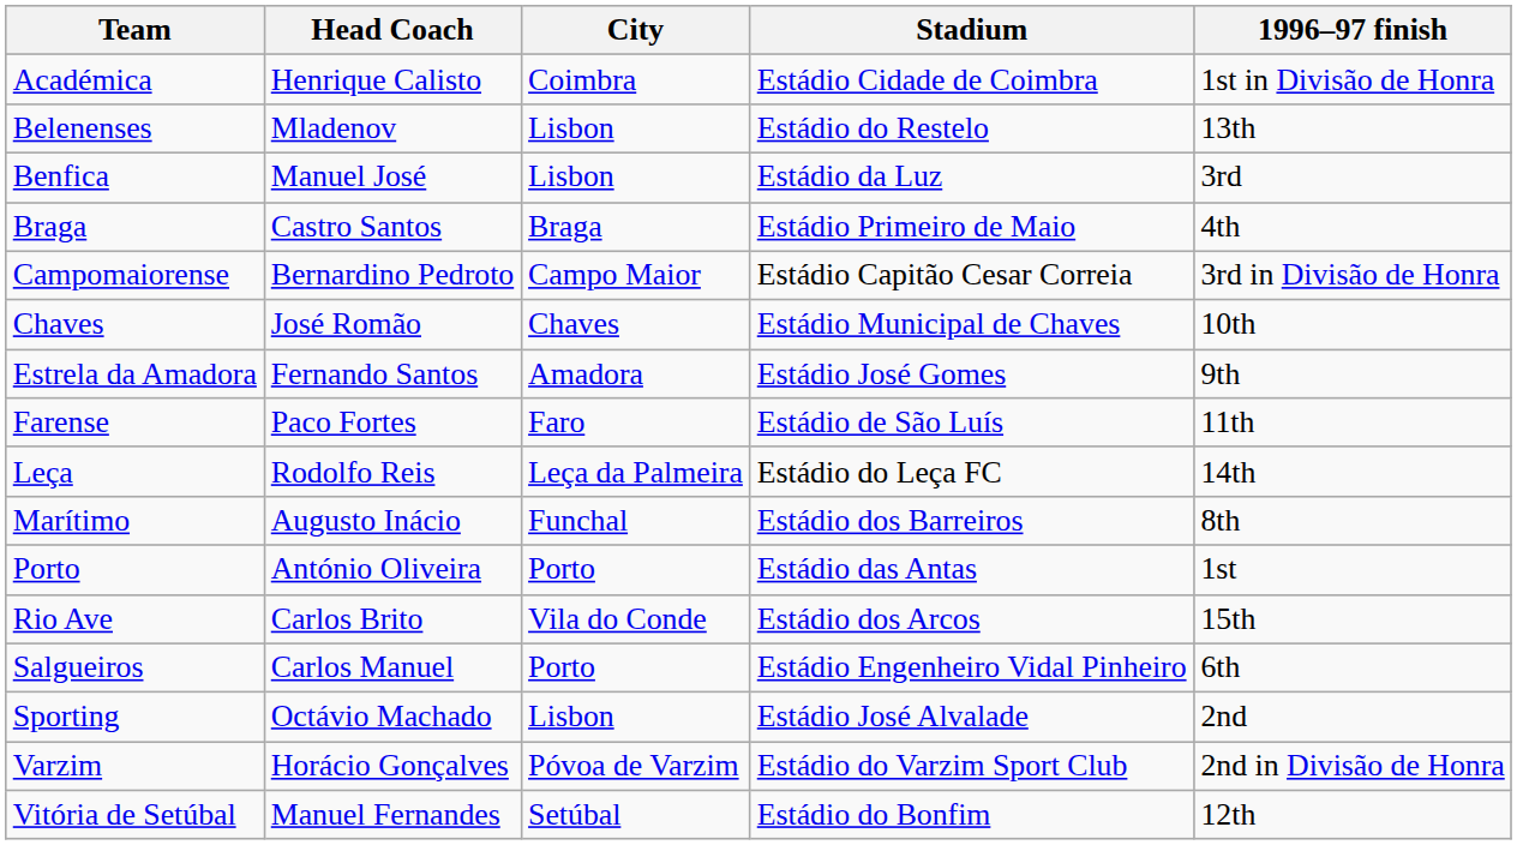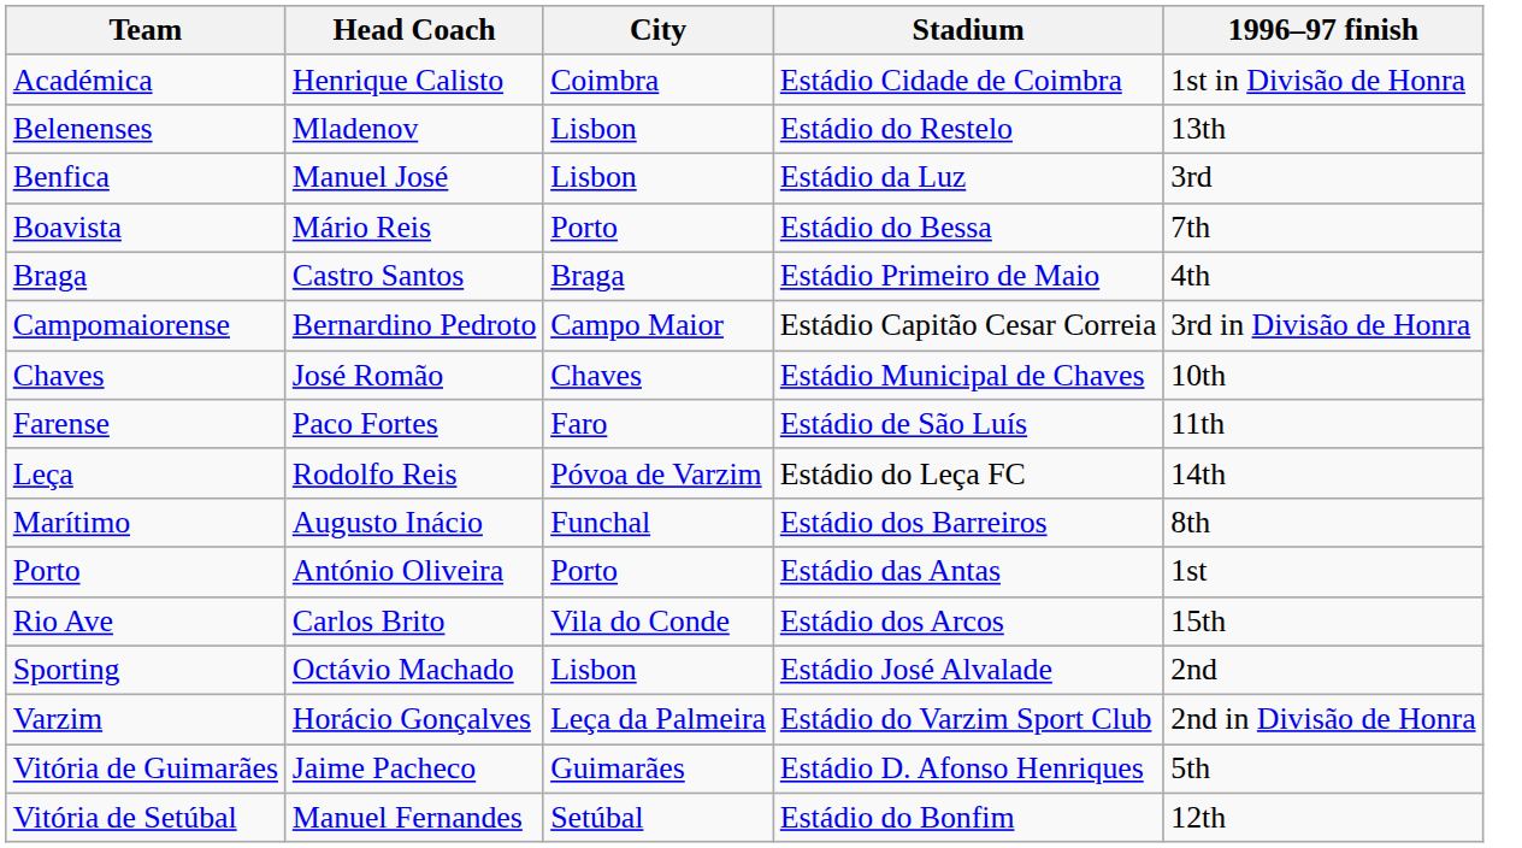 <table class="wikitable sortable" style="text-align: left;">
 <tr>
 <th>Team</th>
 <th>Head Coach</th>
 <th>City</th>
 <th>Stadium</th>
 <th data-sort-type="number">1996–97 finish</th>
 </tr>
 <tr>
 <td><a href='#'>Académica</a></td>
 <td> <a href='#'>Henrique Calisto</a></td>
 <td><a href='#'>Coimbra</a></td>
 <td><a href='#'>Estádio Cidade de Coimbra</a></td>
 <td>1st in <a href='#'>Divisão de Honra</a></td>
 </tr>
 <tr>
 <td><a href='#'>Belenenses</a></td>
 <td> <a href='#'>Mladenov</a></td>
 <td><a href='#'>Lisbon</a></td>
 <td><a href='#'>Estádio do Restelo</a></td>
 <td>13th</td>
 </tr>
 <tr>
 <td><a href='#'>Benfica</a></td>
 <td> <a href='#'>Manuel José</a></td>
 <td><a href='#'>Lisbon</a></td>
 <td><a href='#'>Estádio da Luz</a></td>
 <td>3rd</td>
 </tr>
 <tr>
+<td><a href='#'>Boavista</a></td>
+<td> <a href='#'>Mário Reis</a></td>
+<td><a href='#'>Porto</a></td>
+<td><a href='#'>Estádio do Bessa</a></td>
+<td>7th</td>
+</tr>
+<tr>
 <td><a href='#'>Braga</a></td>
 <td> <a href='#'>Castro Santos</a></td>
 <td><a href='#'>Braga</a></td>
 <td><a href='#'>Estádio Primeiro de Maio</a></td>
 <td>4th</td>
 </tr>
 <tr>
 <td><a href='#'>Campomaiorense</a></td>
 <td> <a href='#'>Bernardino Pedroto</a></td>
 <td><a href='#'>Campo Maior</a></td>
 <td>Estádio Capitão Cesar Correia</td>
 <td>3rd in <a href='#'>Divisão de Honra</a></td>
 </tr>
 <tr>
 <td><a href='#'>Chaves</a></td>
 <td> <a href='#'>José Romão</a></td>
 <td><a href='#'>Chaves</a></td>
 <td><a href='#'>Estádio Municipal de Chaves</a></td>
 <td>10th</td>
 </tr>
 <tr>
-<td><a href='#'>Estrela da Amadora</a></td>
-<td> <a href='#'>Fernando Santos</a></td>
-<td><a href='#'>Amadora</a></td>
-<td><a href='#'>Estádio José Gomes</a></td>
-<td>9th</td>
-</tr>
-<tr>
 <td><a href='#'>Farense</a></td>
 <td> <a href='#'>Paco Fortes</a></td>
 <td><a href='#'>Faro</a></td>
 <td><a href='#'>Estádio de São Luís</a></td>
 <td>11th</td>
 </tr>
 <tr>
 <td><a href='#'>Leça</a></td>
 <td> <a href='#'>Rodolfo Reis</a></td>
-<td><a href='#'>Leça da Palmeira</a></td>
+<td><a href='#'>Póvoa de Varzim</a></td>
 <td>Estádio do Leça FC</td>
 <td>14th</td>
 </tr>
 <tr>
 <td><a href='#'>Marítimo</a></td>
 <td> <a href='#'>Augusto Inácio</a></td>
 <td><a href='#'>Funchal</a></td>
 <td><a href='#'>Estádio dos Barreiros</a></td>
 <td>8th</td>
 </tr>
 <tr>
 <td><a href='#'>Porto</a></td>
 <td> <a href='#'>António Oliveira</a></td>
 <td><a href='#'>Porto</a></td>
 <td><a href='#'>Estádio das Antas</a></td>
 <td>1st</td>
 </tr>
 <tr>
 <td><a href='#'>Rio Ave</a></td>
 <td> <a href='#'>Carlos Brito</a></td>
 <td><a href='#'>Vila do Conde</a></td>
 <td><a href='#'>Estádio dos Arcos</a></td>
 <td>15th</td>
 </tr>
 <tr>
-<td><a href='#'>Salgueiros</a></td>
-<td> <a href='#'>Carlos Manuel</a></td>
-<td><a href='#'>Porto</a></td>
-<td><a href='#'>Estádio Engenheiro Vidal Pinheiro</a></td>
-<td>6th</td>
-</tr>
-<tr>
 <td><a href='#'>Sporting</a></td>
 <td> <a href='#'>Octávio Machado</a></td>
 <td><a href='#'>Lisbon</a></td>
 <td><a href='#'>Estádio José Alvalade</a></td>
 <td>2nd</td>
 </tr>
 <tr>
 <td><a href='#'>Varzim</a></td>
 <td> <a href='#'>Horácio Gonçalves</a></td>
-<td><a href='#'>Póvoa de Varzim</a></td>
+<td><a href='#'>Leça da Palmeira</a></td>
 <td><a href='#'>Estádio do Varzim Sport Club</a></td>
 <td>2nd in <a href='#'>Divisão de Honra</a></td>
+</tr>
+<tr>
+<td><a href='#'>Vitória de Guimarães</a></td>
+<td> <a href='#'>Jaime Pacheco</a></td>
+<td><a href='#'>Guimarães</a></td>
+<td><a href='#'>Estádio D. Afonso Henriques</a></td>
+<td>5th</td>
 </tr>
 <tr>
 <td><a href='#'>Vitória de Setúbal</a></td>
 <td> <a href='#'>Manuel Fernandes</a></td>
 <td><a href='#'>Setúbal</a></td>
 <td><a href='#'>Estádio do Bonfim</a></td>
 <td>12th</td>
 </tr>
 </table>
